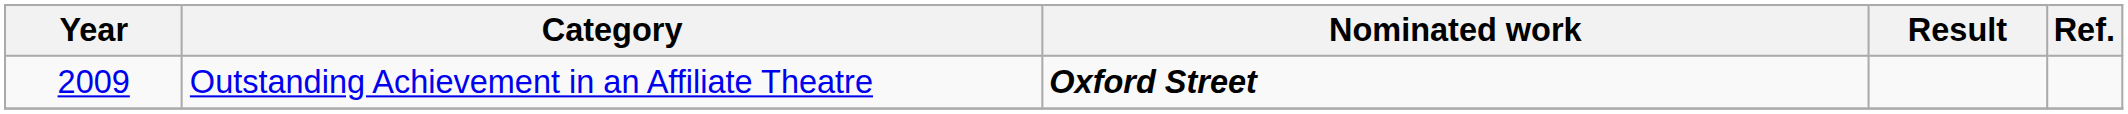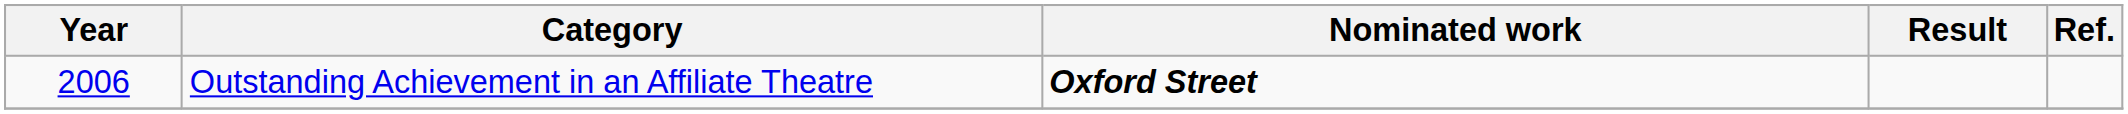 <table class=wikitable>
 <tr>
 <th scope="col" style="width:5em;">Year</th>
 <th scope="col" style="width:26em;">Category</th>
 <th scope="col" style="width:25em;">Nominated work</th>
 <th scope="col" style="width:5em;">Result</th>
 <th>Ref.</th>
 </tr>
 <tr>
-<td style="text-align:center;"><a href='#'>2009</a></td>
+<td style="text-align:center;"><a href='#'>2006</a></td>
 <td><a href='#'>Outstanding Achievement in an Affiliate Theatre</a></td>
 <td><strong><em>Oxford Street</em></strong></td>
 <td></td>
 <td style="text-align:center;"></td>
 </tr>
 <tr>
 </tr>
 </table>
